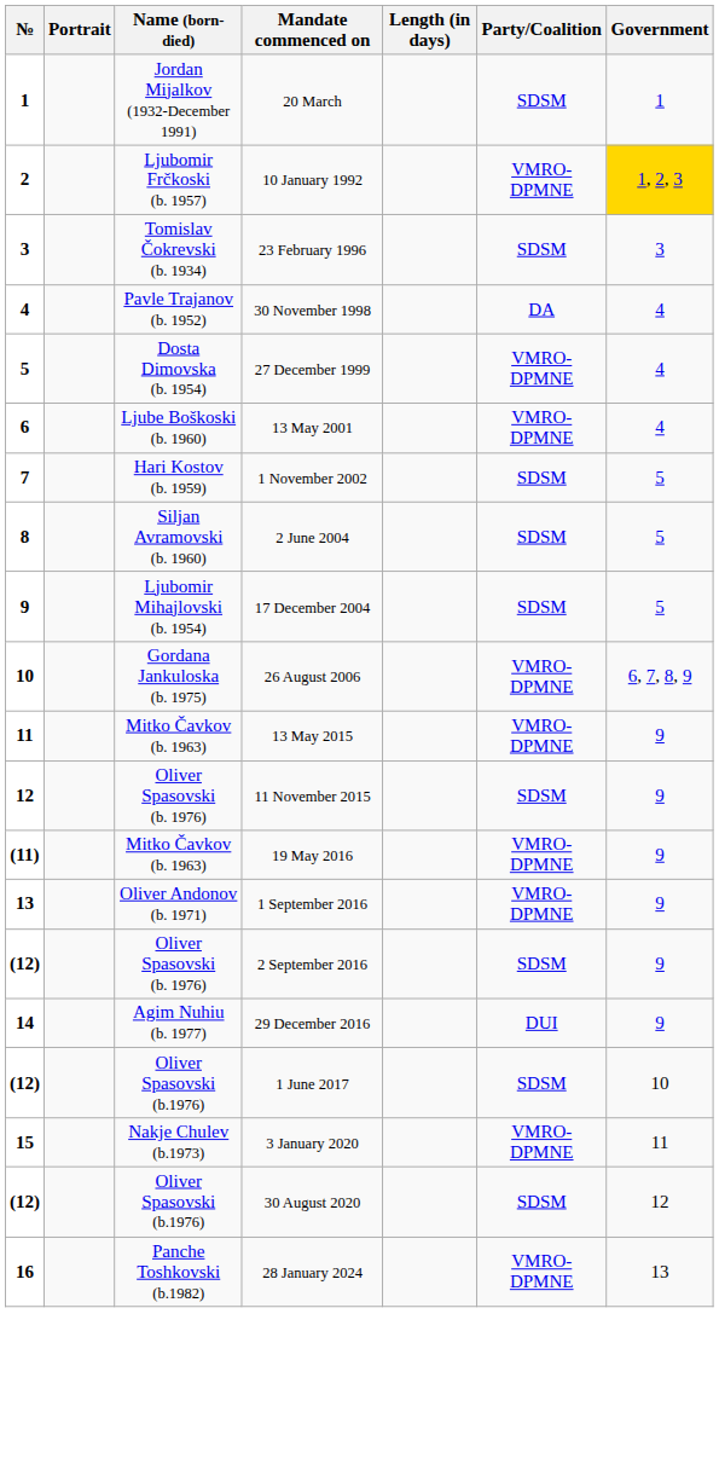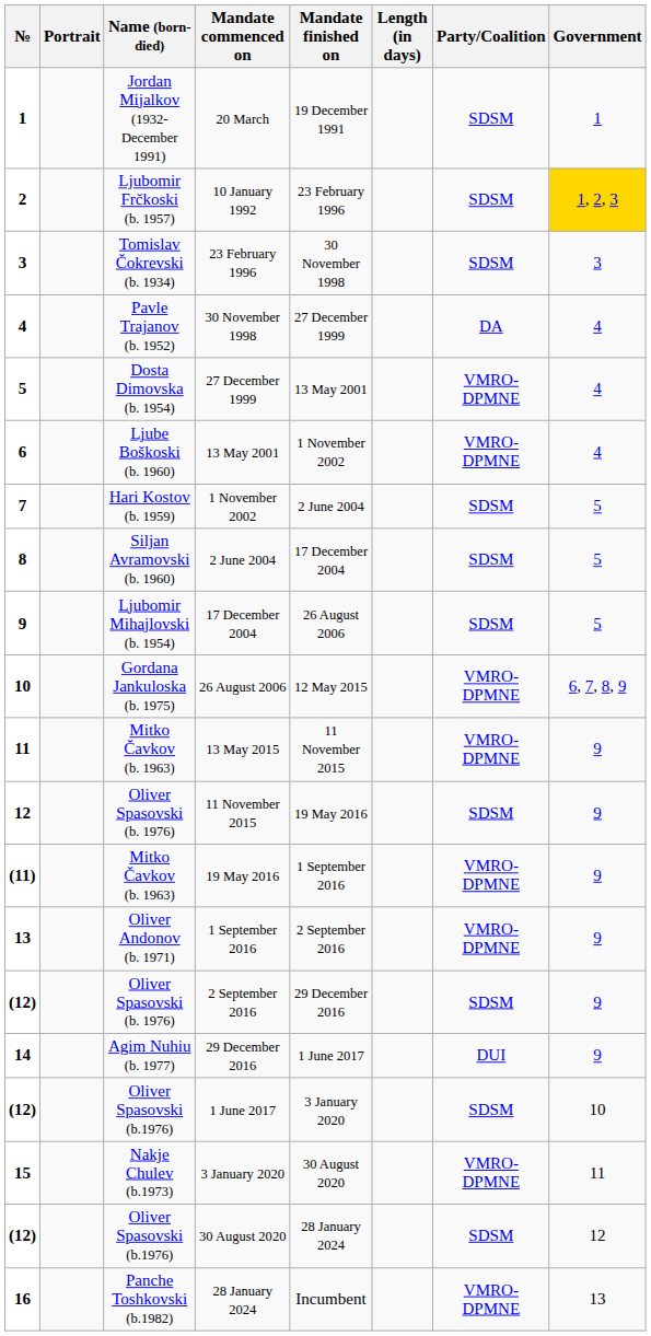 <table class="wikitable" style="width:100%; text-align:center">
 <tr>
 <th>№</th>
 <th>Portrait</th>
 <th>Name  <small>(born-died)</small></th>
 <th>Mandate commenced on</th>
+<th>Mandate finished on</th>
 <th>Length (in days)</th>
 <th>Party/Coalition</th>
 <th>Government</th>
 </tr>
 <tr>
 <td style="background:white"><strong>1</strong></td>
 <td></td>
 <td><a href='#'>Jordan Mijalkov</a><br><small>(1932-December 1991)</small></td>
 <td><small>20 March</small></td>
+<td><small>19 December 1991</small></td>
 <td></td>
 <td><a href='#'>SDSM</a></td>
 <td><a href='#'>1</a></td>
 </tr>
 <tr>
 <td style="background:white"><strong>2</strong></td>
 <td></td>
 <td><a href='#'>Ljubomir Frčkoski</a><br><small>(b. 1957)</small></td>
 <td><small>10 January 1992</small></td>
+<td><small>23 February 1996</small></td>
 <td></td>
-<td><a href='#'>VMRO-DPMNE</a></td>
+<td><a href='#'>SDSM</a></td>
 <td style="background: gold;"><a href='#'>1</a>, <a href='#'>2</a>, <a href='#'>3</a></td>
 </tr>
 <tr>
 <td style="background:white"><strong>3</strong></td>
 <td></td>
 <td><a href='#'>Tomislav Čokrevski</a><br><small>(b. 1934)</small></td>
 <td><small>23 February 1996</small></td>
+<td><small>30 November 1998</small></td>
 <td></td>
 <td><a href='#'>SDSM</a></td>
 <td><a href='#'>3</a></td>
 </tr>
 <tr>
 <td style="background:white"><strong>4</strong></td>
 <td></td>
 <td><a href='#'>Pavle Trajanov</a><br><small>(b. 1952)</small></td>
 <td><small>30 November 1998</small></td>
+<td><small>27 December 1999</small></td>
 <td></td>
 <td><a href='#'>DA</a></td>
 <td><a href='#'>4</a></td>
 </tr>
 <tr>
 <td style="background:white"><strong>5</strong></td>
 <td></td>
 <td><a href='#'>Dosta Dimovska</a><br><small>(b. 1954)</small></td>
 <td><small>27 December 1999</small></td>
+<td><small>13 May 2001</small></td>
 <td></td>
 <td><a href='#'>VMRO-DPMNE</a></td>
 <td><a href='#'>4</a></td>
 </tr>
 <tr>
 <td style="background:white"><strong>6</strong></td>
 <td></td>
 <td><a href='#'>Ljube Boškoski</a><br><small>(b. 1960)</small></td>
 <td><small>13 May 2001</small></td>
+<td><small>1 November 2002</small></td>
 <td></td>
 <td><a href='#'>VMRO-DPMNE</a></td>
 <td><a href='#'>4</a></td>
 </tr>
 <tr>
 <td style="background:white"><strong>7</strong></td>
 <td></td>
 <td><a href='#'>Hari Kostov</a><br><small>(b. 1959)</small></td>
 <td><small>1 November 2002</small></td>
+<td><small>2 June 2004</small></td>
 <td></td>
 <td><a href='#'>SDSM</a></td>
 <td><a href='#'>5</a></td>
 </tr>
 <tr>
 <td style="background:white"><strong>8</strong></td>
 <td></td>
 <td><a href='#'>Siljan Avramovski</a><br><small>(b. 1960)</small></td>
 <td><small>2 June 2004</small></td>
+<td><small>17 December 2004</small></td>
 <td></td>
 <td><a href='#'>SDSM</a></td>
 <td><a href='#'>5</a></td>
 </tr>
 <tr>
 <td style="background:white"><strong>9</strong></td>
 <td></td>
 <td><a href='#'>Ljubomir Mihajlovski</a><br><small>(b. 1954)</small></td>
 <td><small>17 December 2004</small></td>
+<td><small>26 August 2006</small></td>
 <td></td>
 <td><a href='#'>SDSM</a></td>
 <td><a href='#'>5</a></td>
 </tr>
 <tr>
 <td style="background:white"><strong>10</strong></td>
 <td></td>
 <td><a href='#'>Gordana Jankuloska</a> <br><small>(b. 1975)</small></td>
 <td><small>26 August 2006</small></td>
+<td><small>12 May 2015</small></td>
 <td></td>
 <td><a href='#'>VMRO-DPMNE</a></td>
 <td><a href='#'>6</a>, <a href='#'>7</a>, <a href='#'>8</a>, <a href='#'>9</a></td>
 </tr>
 <tr>
 <td style="background:white"><strong>11</strong></td>
 <td></td>
 <td><a href='#'>Mitko Čavkov</a> <br> <small>(b. 1963)</small></td>
 <td><small>13 May 2015</small></td>
+<td><small>11 November 2015</small></td>
 <td></td>
 <td><a href='#'>VMRO-DPMNE</a></td>
 <td><a href='#'>9</a></td>
 </tr>
 <tr>
 <td style="background:white"><strong>12</strong></td>
 <td></td>
 <td><a href='#'>Oliver Spasovski</a> <br> <small>(b. 1976)</small></td>
 <td><small>11 November 2015</small></td>
+<td><small>19 May 2016</small></td>
 <td></td>
 <td><a href='#'>SDSM</a></td>
 <td><a href='#'>9</a></td>
 </tr>
 <tr>
 <td style="background:white"><strong>(11)</strong></td>
 <td></td>
 <td><a href='#'>Mitko Čavkov</a> <br> <small>(b. 1963)</small></td>
 <td><small>19 May 2016</small></td>
+<td><small>1 September 2016</small> </td>
 <td></td>
 <td><a href='#'>VMRO-DPMNE</a></td>
 <td><a href='#'>9</a></td>
 </tr>
 <tr>
 <td style="background:white"><strong>13</strong></td>
 <td></td>
 <td><a href='#'>Oliver Andonov</a> <br> <small>(b. 1971)</small></td>
 <td><small>1 September 2016</small></td>
+<td><small>2 September 2016</small></td>
 <td></td>
 <td><a href='#'>VMRO-DPMNE</a></td>
 <td><a href='#'>9</a></td>
 </tr>
 <tr>
 <td style="background:white"><strong>(12)</strong></td>
 <td></td>
 <td><a href='#'>Oliver Spasovski</a> <br> <small>(b. 1976)</small></td>
 <td><small>2 September 2016</small></td>
+<td><small>29 December 2016</small></td>
 <td></td>
 <td><a href='#'>SDSM</a></td>
 <td><a href='#'>9</a></td>
 </tr>
 <tr>
 <td style="background:white"><strong>14</strong></td>
 <td></td>
 <td><a href='#'>Agim Nuhiu</a> <br> <small>(b. 1977)</small></td>
 <td><small>29 December 2016</small></td>
+<td><small>1 June 2017</small></td>
 <td></td>
 <td><a href='#'>DUI</a></td>
 <td><a href='#'>9</a></td>
 </tr>
 <tr>
 <td style="background:white"><strong>(12)</strong></td>
 <td></td>
 <td><a href='#'>Oliver Spasovski</a> <br> <small>(b.1976)</small></td>
 <td><small>1 June 2017</small></td>
+<td><small>3 January 2020</small></td>
 <td></td>
 <td><a href='#'>SDSM</a></td>
 <td>10</td>
 </tr>
 <tr>
 <td style="background:white"><strong>15</strong></td>
 <td></td>
 <td><a href='#'>Nakje Chulev</a> <br> <small>(b.1973)</small></td>
 <td><small>3 January 2020</small></td>
+<td><small>30 August 2020</small></td>
 <td></td>
 <td><a href='#'>VMRO-DPMNE</a></td>
 <td>11</td>
 </tr>
 <tr>
 <td style="background:white"><strong>(12)</strong></td>
 <td></td>
 <td><a href='#'>Oliver Spasovski</a> <br> <small>(b.1976)</small></td>
 <td><small>30 August 2020</small></td>
+<td><small>28 January 2024</small></td>
 <td></td>
 <td><a href='#'>SDSM</a></td>
 <td>12</td>
 </tr>
 <tr>
 <td style="background:white"><strong>16</strong></td>
 <td></td>
 <td><a href='#'>Panche Toshkovski</a> <br> <small>(b.1982)</small></td>
 <td><small>28 January 2024</small></td>
+<td>Incumbent</td>
 <td></td>
 <td><a href='#'>VMRO-DPMNE</a></td>
 <td>13</td>
 </tr>
 </table>
